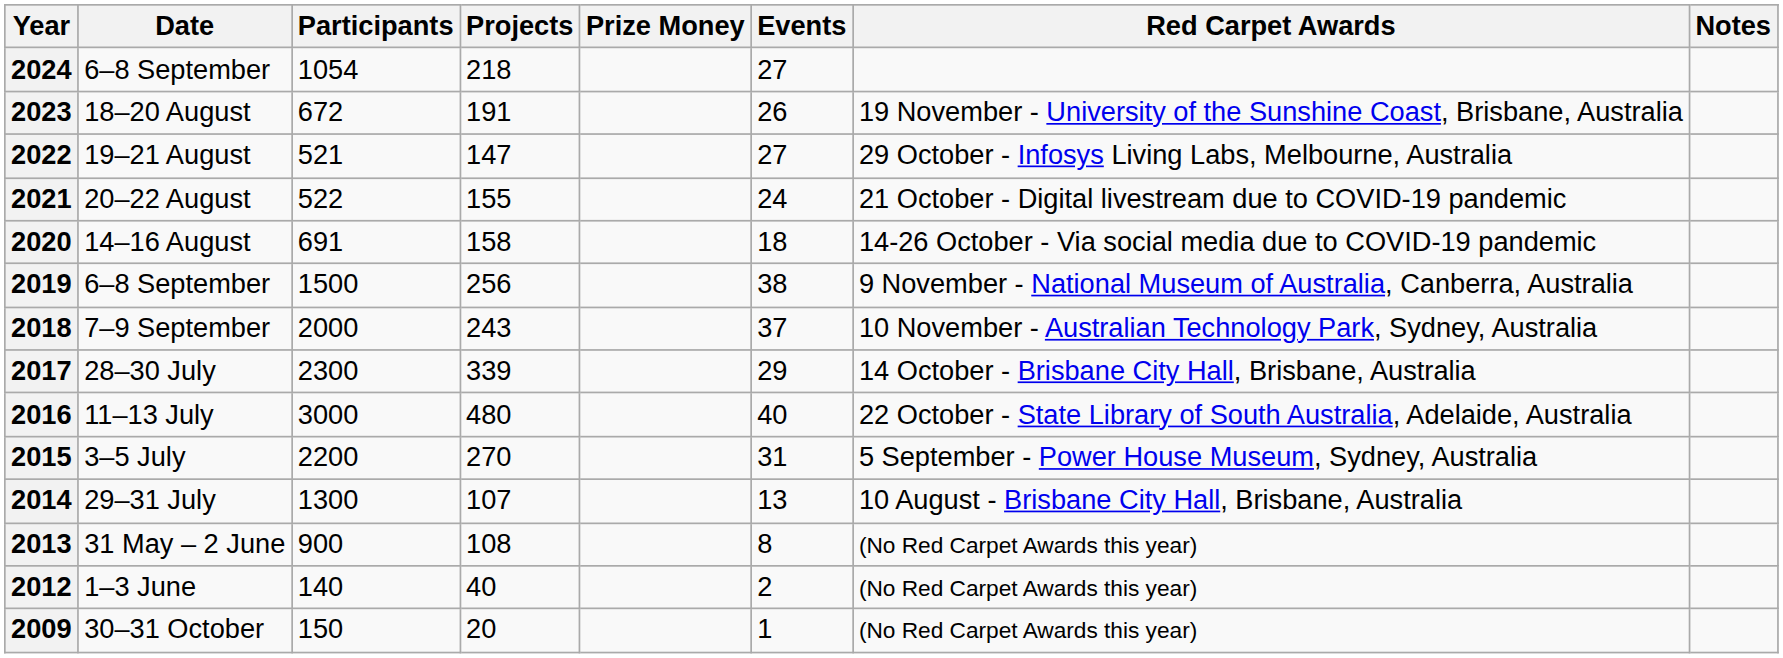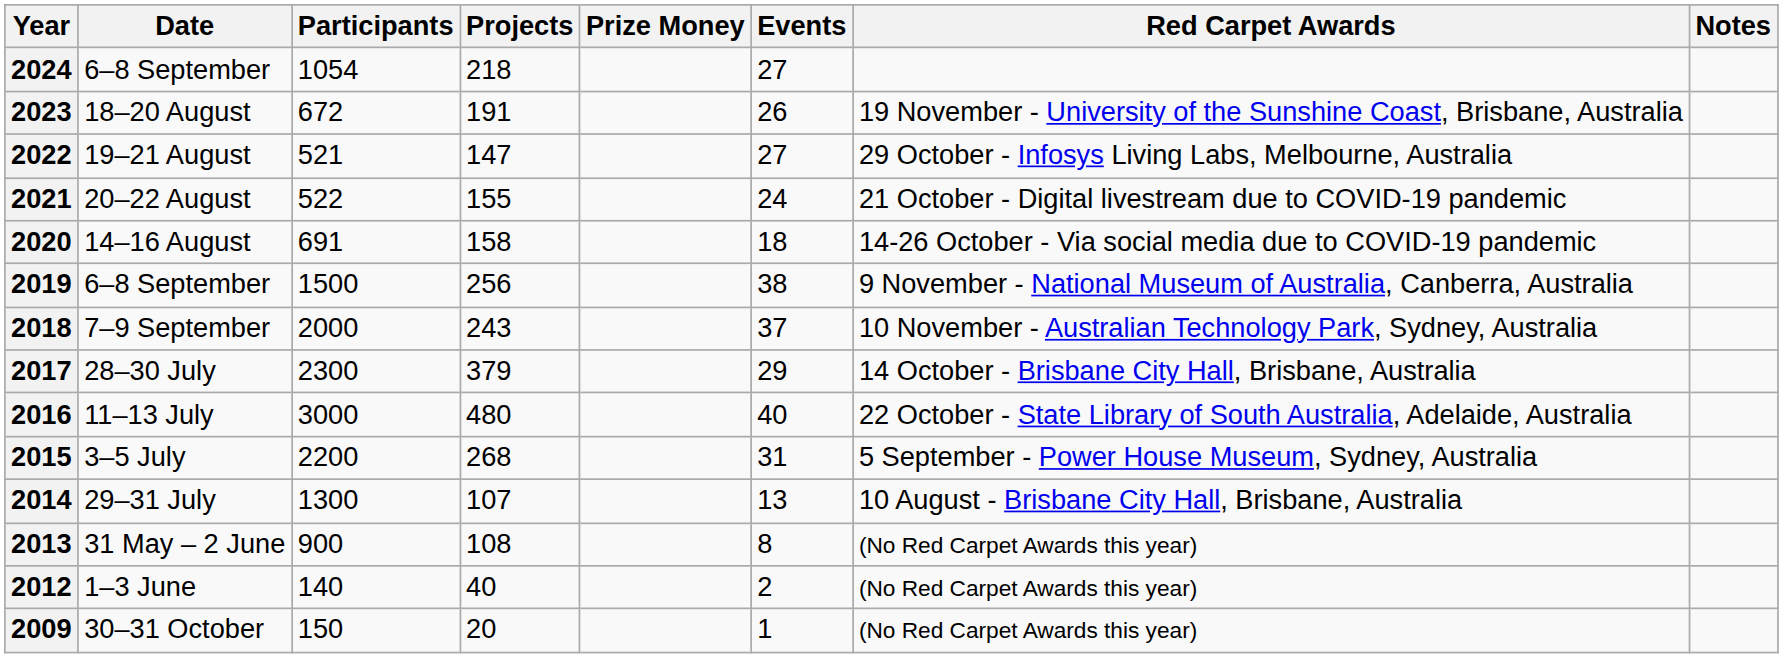 <table class="wikitable sortable">
 <tr>
 <th>Year</th>
 <th>Date</th>
 <th>Participants</th>
 <th>Projects</th>
 <th>Prize Money</th>
 <th>Events</th>
 <th>Red Carpet Awards</th>
 <th>Notes</th>
 </tr>
 <tr>
 <th>2024</th>
 <td>6–8 September</td>
 <td>1054</td>
 <td>218</td>
 <td></td>
 <td>27</td>
 <td></td>
 <td></td>
 </tr>
 <tr>
 <th>2023</th>
 <td>18–20 August</td>
 <td>672</td>
 <td>191</td>
 <td></td>
 <td>26</td>
 <td>19 November - <a href='#'>University of the Sunshine Coast</a>, Brisbane, Australia</td>
 <td></td>
 </tr>
 <tr>
 <th>2022</th>
 <td>19–21 August</td>
 <td>521</td>
 <td>147</td>
 <td></td>
 <td>27</td>
 <td>29 October - <a href='#'>Infosys</a> Living Labs, Melbourne, Australia</td>
 <td></td>
 </tr>
 <tr>
 <th>2021</th>
 <td>20–22 August</td>
 <td>522</td>
 <td>155</td>
 <td></td>
 <td>24</td>
 <td>21 October - Digital livestream due to COVID-19 pandemic</td>
 <td></td>
 </tr>
 <tr>
 <th>2020</th>
 <td>14–16 August</td>
 <td>691</td>
 <td>158</td>
 <td></td>
 <td>18</td>
 <td>14-26 October - Via social media due to COVID-19 pandemic</td>
 <td></td>
 </tr>
 <tr>
 <th>2019</th>
 <td>6–8 September</td>
 <td>1500</td>
 <td>256</td>
 <td></td>
 <td>38</td>
 <td>9 November - <a href='#'>National Museum of Australia</a>, Canberra, Australia</td>
 <td></td>
 </tr>
 <tr>
 <th>2018</th>
 <td>7–9 September</td>
 <td>2000</td>
 <td>243</td>
 <td></td>
 <td>37</td>
 <td>10 November - <a href='#'>Australian Technology Park</a>, Sydney, Australia</td>
 <td></td>
 </tr>
 <tr>
 <th>2017</th>
 <td>28–30 July</td>
 <td>2300</td>
-<td>339</td>
+<td>379</td>
 <td></td>
 <td>29</td>
 <td>14 October - <a href='#'>Brisbane City Hall</a>, Brisbane, Australia</td>
 <td></td>
 </tr>
 <tr>
 <th>2016</th>
 <td>11–13 July</td>
 <td>3000</td>
 <td>480</td>
 <td></td>
 <td>40</td>
 <td>22 October - <a href='#'>State Library of South Australia</a>, Adelaide, Australia</td>
 <td></td>
 </tr>
 <tr>
 <th>2015</th>
 <td>3–5 July</td>
 <td>2200</td>
-<td>270</td>
+<td>268</td>
 <td></td>
 <td>31</td>
 <td>5 September - <a href='#'>Power House Museum</a>, Sydney, Australia</td>
 <td></td>
 </tr>
 <tr>
 <th>2014</th>
 <td>29–31 July</td>
 <td>1300</td>
 <td>107</td>
 <td></td>
 <td>13</td>
 <td>10 August - <a href='#'>Brisbane City Hall</a>, Brisbane, Australia</td>
 <td></td>
 </tr>
 <tr>
 <th>2013</th>
 <td>31 May – 2 June</td>
 <td>900</td>
 <td>108</td>
 <td></td>
 <td>8</td>
 <td><small>(No Red Carpet Awards this year)</small></td>
 <td></td>
 </tr>
 <tr>
 <th>2012</th>
 <td>1–3 June</td>
 <td>140</td>
 <td>40</td>
 <td></td>
 <td>2</td>
 <td><small>(No Red Carpet Awards this year)</small></td>
 <td></td>
 </tr>
 <tr>
 <th>2009</th>
 <td>30–31 October</td>
 <td>150</td>
 <td>20</td>
 <td></td>
 <td>1</td>
 <td><small>(No Red Carpet Awards this year)</small></td>
 <td></td>
 </tr>
 </table>
